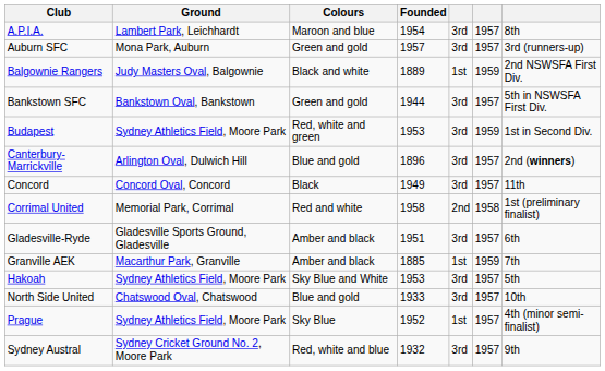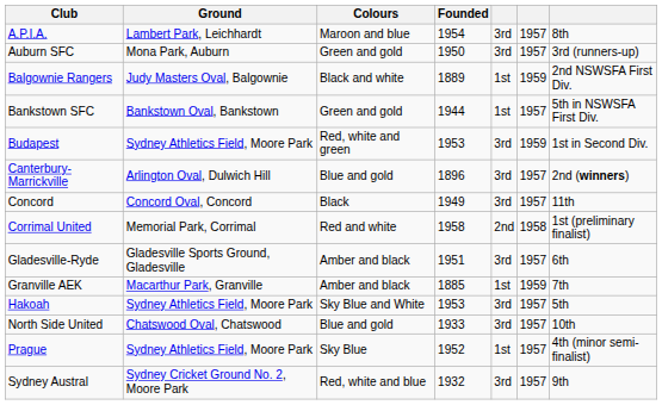 <table class="wikitable sortable">
 <tr>
 <th width="150px">Club</th>
 <th width="250px">Ground</th>
 <th width="150px">Colours</th>
 <th>Founded</th>
 <th></th>
 <th></th>
 <th></th>
 </tr>
 <tr>
 <td><a href='#'>A.P.I.A.</a></td>
 <td><a href='#'>Lambert Park</a>, Leichhardt</td>
 <td>Maroon and blue</td>
 <td>1954</td>
 <td>3rd</td>
 <td>1957</td>
 <td>8th</td>
 </tr>
 <tr>
 <td>Auburn SFC</td>
 <td>Mona Park, Auburn</td>
 <td>Green and gold</td>
-<td>1957</td>
+<td>1950</td>
 <td>3rd</td>
 <td>1957</td>
 <td>3rd (runners-up)</td>
 </tr>
 <tr>
 <td><a href='#'>Balgownie Rangers</a></td>
 <td><a href='#'>Judy Masters Oval</a>, Balgownie</td>
 <td>Black and white</td>
 <td>1889</td>
 <td>1st</td>
 <td>1959</td>
 <td>2nd NSWSFA First Div.</td>
 </tr>
 <tr>
 <td>Bankstown SFC</td>
 <td><a href='#'>Bankstown Oval</a>, Bankstown</td>
 <td>Green and gold</td>
 <td>1944</td>
-<td>3rd</td>
+<td>1st</td>
 <td>1957</td>
 <td>5th in NSWSFA First Div.</td>
 </tr>
 <tr>
 <td><a href='#'>Budapest</a></td>
 <td><a href='#'>Sydney Athletics Field</a>, Moore Park</td>
 <td>Red, white and green</td>
 <td>1953</td>
 <td>3rd</td>
 <td>1959</td>
 <td>1st in Second Div.</td>
 </tr>
 <tr>
 <td><a href='#'>Canterbury-Marrickville</a></td>
 <td><a href='#'>Arlington Oval</a>, Dulwich Hill</td>
 <td>Blue and gold</td>
 <td>1896</td>
 <td>3rd</td>
 <td>1957</td>
 <td>2nd (<strong>winners</strong>)</td>
 </tr>
 <tr>
 <td>Concord</td>
 <td><a href='#'>Concord Oval</a>, Concord</td>
 <td>Black</td>
 <td>1949</td>
 <td>3rd</td>
 <td>1957</td>
 <td>11th</td>
 </tr>
 <tr>
 <td><a href='#'>Corrimal United</a></td>
 <td>Memorial Park, Corrimal</td>
 <td>Red and white</td>
 <td>1958</td>
 <td>2nd</td>
 <td>1958</td>
 <td>1st (preliminary finalist)</td>
 </tr>
 <tr>
 <td>Gladesville-Ryde</td>
 <td>Gladesville Sports Ground, Gladesville</td>
 <td>Amber and black</td>
 <td>1951</td>
 <td>3rd</td>
 <td>1957</td>
 <td>6th</td>
 </tr>
 <tr>
 <td>Granville AEK</td>
 <td><a href='#'>Macarthur Park</a>, Granville</td>
 <td>Amber and black</td>
 <td>1885</td>
 <td>1st</td>
 <td>1959</td>
 <td>7th</td>
 </tr>
 <tr>
 <td><a href='#'>Hakoah</a></td>
 <td><a href='#'>Sydney Athletics Field</a>, Moore Park</td>
 <td>Sky Blue and White</td>
 <td>1953</td>
 <td>3rd</td>
 <td>1957</td>
 <td>5th</td>
 </tr>
 <tr>
 <td>North Side United</td>
 <td><a href='#'>Chatswood Oval</a>, Chatswood</td>
 <td>Blue and gold</td>
 <td>1933</td>
 <td>3rd</td>
 <td>1957</td>
 <td>10th</td>
 </tr>
 <tr>
 <td><a href='#'>Prague</a></td>
 <td><a href='#'>Sydney Athletics Field</a>, Moore Park</td>
 <td>Sky Blue</td>
 <td>1952</td>
 <td>1st</td>
 <td>1957</td>
 <td>4th (minor semi-finalist)</td>
 </tr>
 <tr>
 <td>Sydney Austral</td>
 <td><a href='#'>Sydney Cricket Ground No. 2</a>, Moore Park</td>
 <td>Red, white and blue</td>
 <td>1932</td>
 <td>3rd</td>
 <td>1957</td>
 <td>9th</td>
 </tr>
 </table>
